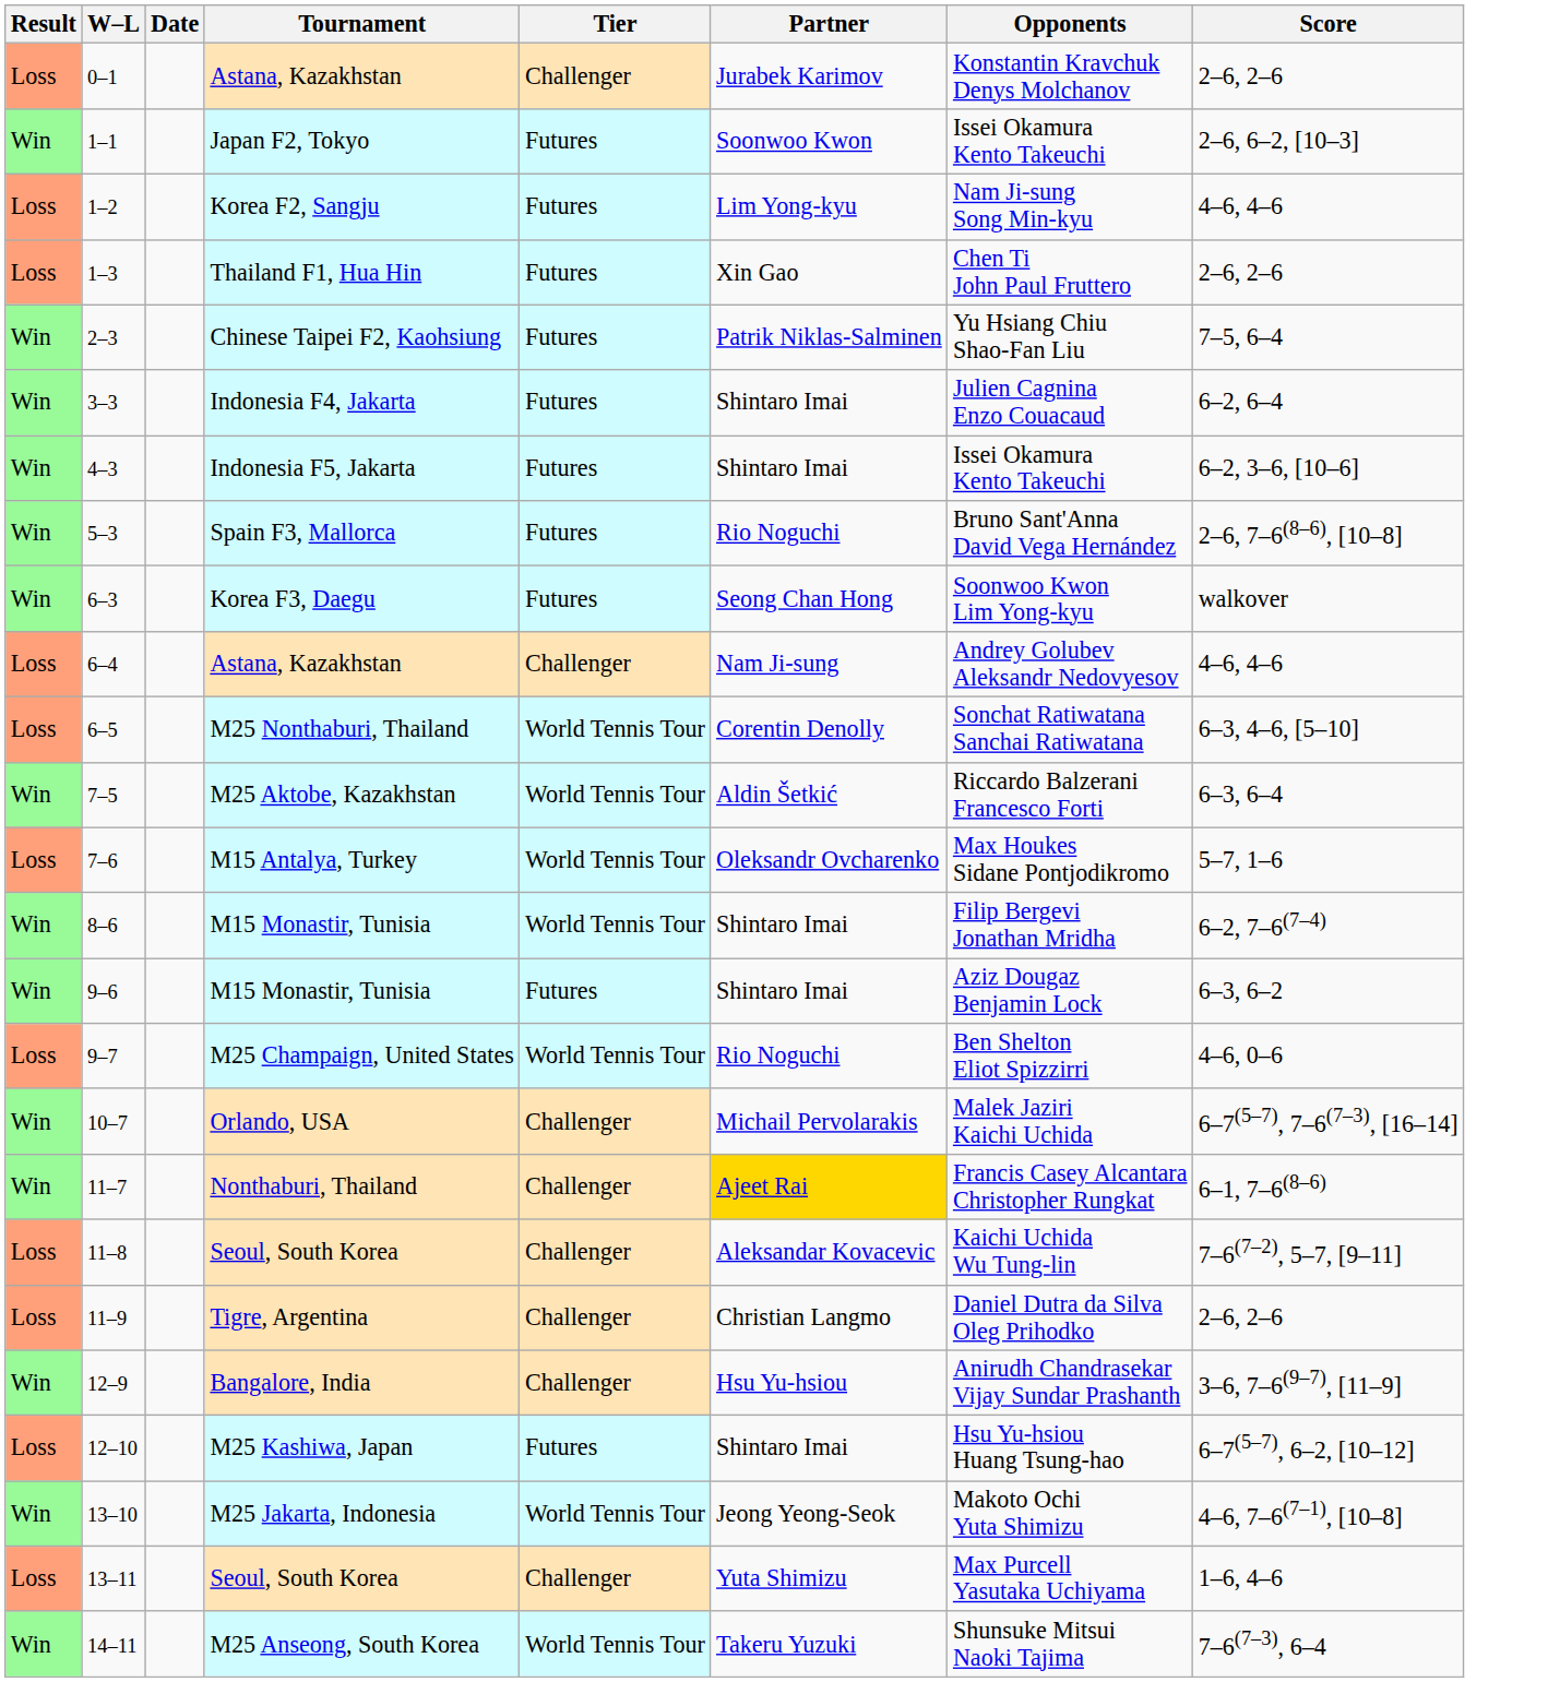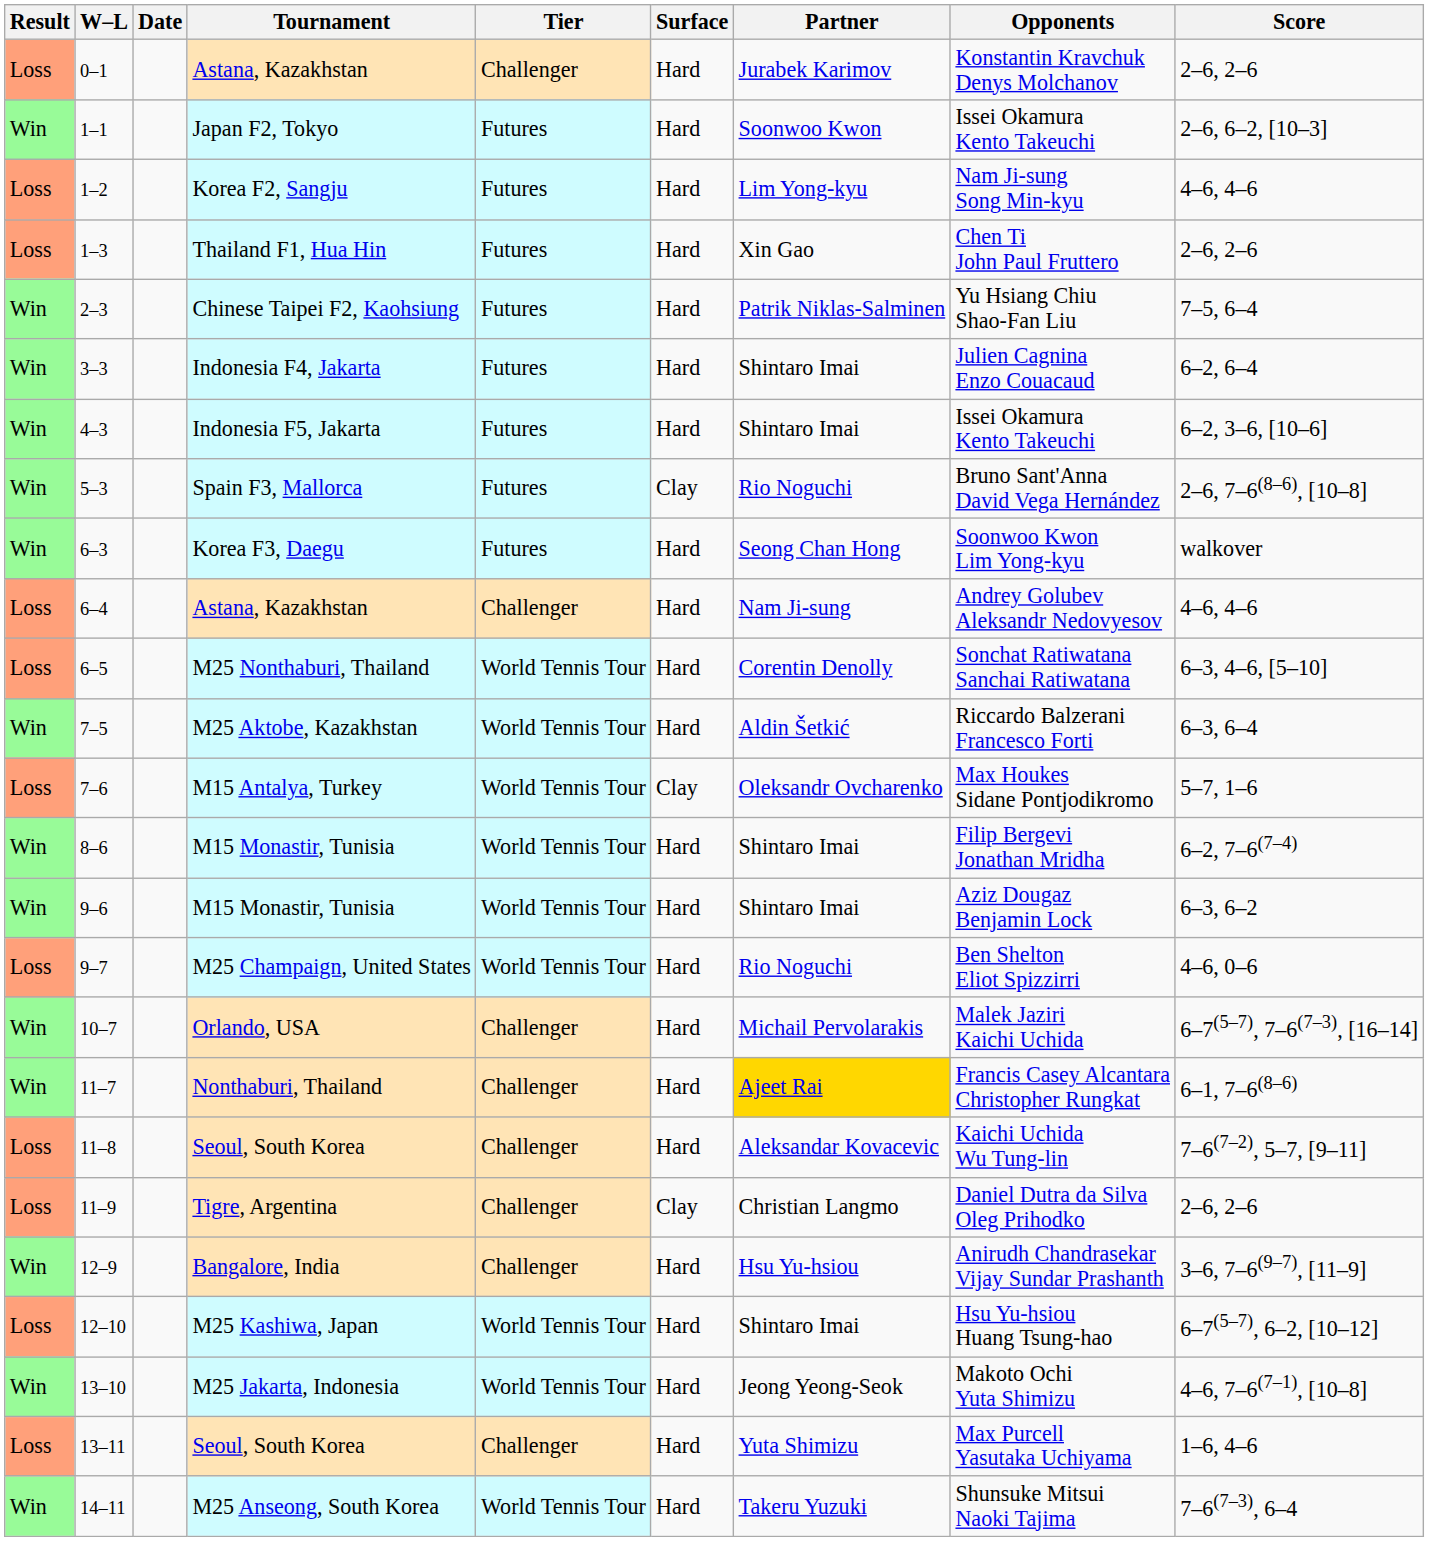 <table class="sortable wikitable">
 <tr>
 <th>Result</th>
 <th class="unsortable">W–L</th>
 <th>Date</th>
 <th>Tournament</th>
 <th>Tier</th>
+<th>Surface</th>
 <th>Partner</th>
 <th>Opponents</th>
 <th class="unsortable">Score</th>
 </tr>
 <tr>
 <td bgcolor=FFA07A>Loss</td>
 <td><small>0–1</small></td>
 <td></td>
 <td style="background:moccasin;"><a href='#'>Astana</a>, Kazakhstan</td>
 <td style="background:moccasin;">Challenger</td>
+<td>Hard</td>
 <td> <a href='#'>Jurabek Karimov</a></td>
 <td> <a href='#'>Konstantin Kravchuk</a> <br>  <a href='#'>Denys Molchanov</a></td>
 <td>2–6, 2–6</td>
 </tr>
 <tr>
 <td bgcolor=98FB98>Win</td>
 <td><small>1–1</small></td>
 <td></td>
 <td style="background:#cffcff;">Japan F2, Tokyo</td>
 <td style="background:#cffcff;">Futures</td>
+<td>Hard</td>
 <td> <a href='#'>Soonwoo Kwon</a></td>
 <td> Issei Okamura <br>  <a href='#'>Kento Takeuchi</a></td>
 <td>2–6, 6–2, [10–3]</td>
 </tr>
 <tr>
 <td bgcolor=FFA07A>Loss</td>
 <td><small>1–2</small></td>
 <td></td>
 <td style="background:#cffcff;">Korea F2, <a href='#'>Sangju</a></td>
 <td style="background:#cffcff;">Futures</td>
+<td>Hard</td>
 <td> <a href='#'>Lim Yong-kyu</a></td>
 <td> <a href='#'>Nam Ji-sung</a> <br>  <a href='#'>Song Min-kyu</a></td>
 <td>4–6, 4–6</td>
 </tr>
 <tr>
 <td bgcolor=FFA07A>Loss</td>
 <td><small>1–3</small></td>
 <td></td>
 <td style="background:#cffcff;">Thailand F1, <a href='#'>Hua Hin</a></td>
 <td style="background:#cffcff;">Futures</td>
+<td>Hard</td>
 <td> Xin Gao</td>
 <td> <a href='#'>Chen Ti</a> <br>  <a href='#'>John Paul Fruttero</a></td>
 <td>2–6, 2–6</td>
 </tr>
 <tr>
 <td bgcolor=98FB98>Win</td>
 <td><small>2–3</small></td>
 <td></td>
 <td style="background:#cffcff;">Chinese Taipei F2, <a href='#'>Kaohsiung</a></td>
 <td style="background:#cffcff;">Futures</td>
+<td>Hard</td>
 <td> <a href='#'>Patrik Niklas-Salminen</a></td>
 <td> Yu Hsiang Chiu <br>  Shao-Fan Liu</td>
 <td>7–5, 6–4</td>
 </tr>
 <tr>
 <td bgcolor=98FB98>Win</td>
 <td><small>3–3</small></td>
 <td></td>
 <td style="background:#cffcff;">Indonesia F4, <a href='#'>Jakarta</a></td>
 <td style="background:#cffcff;">Futures</td>
+<td>Hard</td>
 <td> Shintaro Imai</td>
 <td> <a href='#'>Julien Cagnina</a> <br>  <a href='#'>Enzo Couacaud</a></td>
 <td>6–2, 6–4</td>
 </tr>
 <tr>
 <td bgcolor=98FB98>Win</td>
 <td><small>4–3</small></td>
 <td></td>
 <td style="background:#cffcff;">Indonesia F5, Jakarta</td>
 <td style="background:#cffcff;">Futures</td>
+<td>Hard</td>
 <td> Shintaro Imai</td>
 <td> Issei Okamura <br>  <a href='#'>Kento Takeuchi</a></td>
 <td>6–2, 3–6, [10–6]</td>
 </tr>
 <tr>
 <td bgcolor=98FB98>Win</td>
 <td><small>5–3</small></td>
 <td></td>
 <td style="background:#cffcff;">Spain F3, <a href='#'>Mallorca</a></td>
 <td style="background:#cffcff;">Futures</td>
+<td>Clay</td>
 <td> <a href='#'>Rio Noguchi</a></td>
 <td> Bruno Sant'Anna <br>  <a href='#'>David Vega Hernández</a></td>
 <td>2–6, 7–6<sup>(8–6)</sup>, [10–8]</td>
 </tr>
 <tr>
 <td bgcolor=98FB98>Win</td>
 <td><small>6–3</small></td>
 <td></td>
 <td style="background:#cffcff;">Korea F3, <a href='#'>Daegu</a></td>
 <td style="background:#cffcff;">Futures</td>
+<td>Hard</td>
 <td> <a href='#'>Seong Chan Hong</a></td>
 <td> <a href='#'>Soonwoo Kwon</a> <br>  <a href='#'>Lim Yong-kyu</a></td>
 <td>walkover</td>
 </tr>
 <tr>
 <td bgcolor=FFA07A>Loss</td>
 <td><small>6–4</small></td>
 <td></td>
 <td style="background:moccasin;"><a href='#'>Astana</a>, Kazakhstan</td>
 <td style="background:moccasin;">Challenger</td>
+<td>Hard</td>
 <td> <a href='#'>Nam Ji-sung</a></td>
 <td> <a href='#'>Andrey Golubev</a> <br>  <a href='#'>Aleksandr Nedovyesov</a></td>
 <td>4–6, 4–6</td>
 </tr>
 <tr>
 <td bgcolor=FFA07A>Loss</td>
 <td><small>6–5</small></td>
 <td></td>
 <td style="background:#cffcff;">M25 <a href='#'>Nonthaburi</a>, Thailand</td>
 <td style="background:#cffcff;">World Tennis Tour</td>
+<td>Hard</td>
 <td> <a href='#'>Corentin Denolly</a></td>
 <td> <a href='#'>Sonchat Ratiwatana</a> <br>  <a href='#'>Sanchai Ratiwatana</a></td>
 <td>6–3, 4–6, [5–10]</td>
 </tr>
 <tr>
 <td bgcolor=98FB98>Win</td>
 <td><small>7–5</small></td>
 <td></td>
 <td style="background:#cffcff;">M25 <a href='#'>Aktobe</a>, Kazakhstan</td>
 <td style="background:#cffcff;">World Tennis Tour</td>
+<td>Hard</td>
 <td> <a href='#'>Aldin Šetkić</a></td>
 <td> Riccardo Balzerani <br>  <a href='#'>Francesco Forti</a></td>
 <td>6–3, 6–4</td>
 </tr>
 <tr>
 <td bgcolor=FFA07A>Loss</td>
 <td><small>7–6</small></td>
 <td></td>
 <td style="background:#cffcff;">M15 <a href='#'>Antalya</a>, Turkey</td>
 <td style="background:#cffcff;">World Tennis Tour</td>
+<td>Clay</td>
 <td> <a href='#'>Oleksandr Ovcharenko</a></td>
 <td> <a href='#'>Max Houkes</a> <br>  Sidane Pontjodikromo</td>
 <td>5–7, 1–6</td>
 </tr>
 <tr>
 <td bgcolor=98FB98>Win</td>
 <td><small>8–6</small></td>
 <td></td>
 <td style="background:#cffcff;">M15 <a href='#'>Monastir</a>, Tunisia</td>
 <td style="background:#cffcff;">World Tennis Tour</td>
+<td>Hard</td>
 <td> Shintaro Imai</td>
 <td> <a href='#'>Filip Bergevi</a> <br>  <a href='#'>Jonathan Mridha</a></td>
 <td>6–2, 7–6<sup>(7–4)</sup></td>
 </tr>
 <tr>
 <td bgcolor=98FB98>Win</td>
 <td><small>9–6</small></td>
 <td></td>
 <td style="background:#cffcff;">M15 Monastir, Tunisia</td>
-<td style="background:#cffcff;">Futures</td>
+<td style="background:#cffcff;">World Tennis Tour</td>
+<td>Hard</td>
 <td> Shintaro Imai</td>
 <td> <a href='#'>Aziz Dougaz</a> <br>  <a href='#'>Benjamin Lock</a></td>
 <td>6–3, 6–2</td>
 </tr>
 <tr>
 <td bgcolor=FFA07A>Loss</td>
 <td><small>9–7</small></td>
 <td></td>
 <td style="background:#cffcff;">M25 <a href='#'>Champaign</a>, United States</td>
 <td style="background:#cffcff;">World Tennis Tour</td>
+<td>Hard</td>
 <td> <a href='#'>Rio Noguchi</a></td>
 <td> <a href='#'>Ben Shelton</a> <br>  <a href='#'>Eliot Spizzirri</a></td>
 <td>4–6, 0–6</td>
 </tr>
 <tr>
 <td bgcolor=98FB98>Win</td>
 <td><small>10–7</small></td>
 <td></td>
 <td style="background:moccasin;"><a href='#'>Orlando</a>, USA</td>
 <td style="background:moccasin;">Challenger</td>
+<td>Hard</td>
 <td> <a href='#'>Michail Pervolarakis</a></td>
 <td> <a href='#'>Malek Jaziri</a><br> <a href='#'>Kaichi Uchida</a></td>
 <td>6–7<sup>(5–7)</sup>, 7–6<sup>(7–3)</sup>, [16–14]</td>
 </tr>
 <tr>
 <td bgcolor=98FB98>Win</td>
 <td><small>11–7</small></td>
 <td></td>
 <td style="background:moccasin;"><a href='#'>Nonthaburi</a>, Thailand</td>
 <td style="background:moccasin;">Challenger</td>
+<td>Hard</td>
 <td style="background: gold;"> <a href='#'>Ajeet Rai</a></td>
 <td> <a href='#'>Francis Casey Alcantara</a> <br>  <a href='#'>Christopher Rungkat</a></td>
 <td>6–1, 7–6<sup>(8–6)</sup></td>
 </tr>
 <tr>
 <td bgcolor=FFA07A>Loss</td>
 <td><small>11–8</small></td>
 <td></td>
 <td style="background:moccasin;"><a href='#'>Seoul</a>, South Korea</td>
 <td style="background:moccasin;">Challenger</td>
+<td>Hard</td>
 <td> <a href='#'>Aleksandar Kovacevic</a></td>
 <td> <a href='#'>Kaichi Uchida</a><br> <a href='#'>Wu Tung-lin</a></td>
 <td>7–6<sup>(7–2)</sup>, 5–7, [9–11]</td>
 </tr>
 <tr>
 <td bgcolor=FFA07A>Loss</td>
 <td><small>11–9</small></td>
 <td></td>
 <td style="background:moccasin;"><a href='#'>Tigre</a>, Argentina</td>
 <td style="background:moccasin;">Challenger</td>
+<td>Clay</td>
 <td> Christian Langmo</td>
 <td> <a href='#'>Daniel Dutra da Silva</a><br> <a href='#'>Oleg Prihodko</a></td>
 <td>2–6, 2–6</td>
 </tr>
 <tr>
 <td bgcolor=98FB98>Win</td>
 <td><small>12–9</small></td>
 <td></td>
 <td style="background:moccasin;"><a href='#'>Bangalore</a>, India</td>
 <td style="background:moccasin;">Challenger</td>
+<td>Hard</td>
 <td> <a href='#'>Hsu Yu-hsiou</a></td>
 <td> <a href='#'>Anirudh Chandrasekar</a><br> <a href='#'>Vijay Sundar Prashanth</a></td>
 <td>3–6, 7–6<sup>(9–7)</sup>, [11–9]</td>
 </tr>
 <tr>
 <td bgcolor=FFA07A>Loss</td>
 <td><small>12–10</small></td>
 <td></td>
 <td style="background:#cffcff;">M25 <a href='#'>Kashiwa</a>, Japan</td>
-<td style="background:#cffcff;">Futures</td>
+<td style="background:#cffcff;">World Tennis Tour</td>
+<td>Hard</td>
 <td> Shintaro Imai</td>
 <td> <a href='#'>Hsu Yu-hsiou</a> <br>  Huang Tsung-hao</td>
 <td>6–7<sup>(5–7)</sup>, 6–2, [10–12]</td>
 </tr>
 <tr>
 <td bgcolor=98FB98>Win</td>
 <td><small>13–10</small></td>
 <td></td>
 <td style="background:#cffcff;">M25 <a href='#'>Jakarta</a>, Indonesia</td>
 <td style="background:#cffcff;">World Tennis Tour</td>
+<td>Hard</td>
 <td> Jeong Yeong-Seok</td>
 <td> Makoto Ochi <br>  <a href='#'>Yuta Shimizu</a></td>
 <td>4–6, 7–6<sup>(7–1)</sup>, [10–8]</td>
 </tr>
 <tr>
 <td bgcolor=FFA07A>Loss</td>
 <td><small>13–11</small></td>
 <td></td>
 <td style="background:moccasin;"><a href='#'>Seoul</a>, South Korea</td>
 <td style="background:moccasin;">Challenger</td>
+<td>Hard</td>
 <td> <a href='#'>Yuta Shimizu</a></td>
 <td> <a href='#'>Max Purcell</a><br> <a href='#'>Yasutaka Uchiyama</a></td>
 <td>1–6, 4–6</td>
 </tr>
 <tr>
 <td bgcolor=98FB98>Win</td>
 <td><small>14–11</small></td>
 <td></td>
 <td style="background:#cffcff;">M25 <a href='#'>Anseong</a>, South Korea</td>
 <td style="background:#cffcff;">World Tennis Tour</td>
+<td>Hard</td>
 <td> <a href='#'>Takeru Yuzuki</a></td>
 <td> Shunsuke Mitsui <br>  <a href='#'>Naoki Tajima</a></td>
 <td>7–6<sup>(7–3)</sup>, 6–4</td>
 </tr>
 </table>
